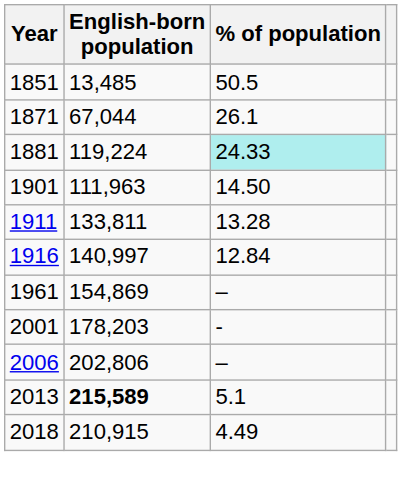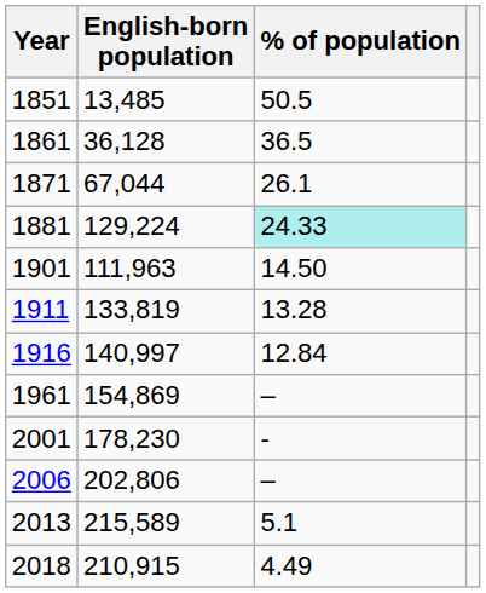 <table class="sort wikitable" "font-size:90%;">
 <tr>
 <th>Year</th>
 <th>English-born<br>population</th>
 <th>% of population</th>
 <th></th>
 </tr>
 <tr>
 <td>1851</td>
 <td>13,485</td>
 <td>50.5</td>
 <td></td>
 </tr>
 <tr>
+<td>1861</td>
+<td>36,128</td>
+<td>36.5</td>
+<td></td>
+</tr>
+<tr>
 <td>1871</td>
 <td>67,044</td>
 <td>26.1</td>
 <td></td>
 </tr>
 <tr>
 <td>1881</td>
-<td>119,224</td>
+<td>129,224</td>
 <td style="background: paleturquoise;">24.33</td>
 <td></td>
 </tr>
 <tr>
 <td>1901</td>
 <td>111,963</td>
 <td>14.50</td>
 <td></td>
 </tr>
 <tr>
 <td><a href='#'>1911</a></td>
-<td>133,811</td>
+<td>133,819</td>
 <td>13.28</td>
 <td></td>
 </tr>
 <tr>
 <td><a href='#'>1916</a></td>
 <td>140,997</td>
 <td>12.84</td>
 <td></td>
 </tr>
 <tr>
 <td>1961</td>
 <td>154,869</td>
 <td>–</td>
 <td></td>
 </tr>
 <tr>
 <td>2001</td>
-<td>178,203</td>
+<td>178,230</td>
 <td>-</td>
 <td></td>
 </tr>
 <tr>
 <td><a href='#'>2006</a></td>
 <td>202,806</td>
 <td>–</td>
 <td></td>
 </tr>
 <tr>
 <td>2013</td>
-<td><strong>215,589</strong></td>
+<td>215,589</td>
 <td>5.1</td>
 <td></td>
 </tr>
 <tr>
 <td>2018</td>
 <td>210,915</td>
 <td>4.49</td>
 <td></td>
 </tr>
 </table>
